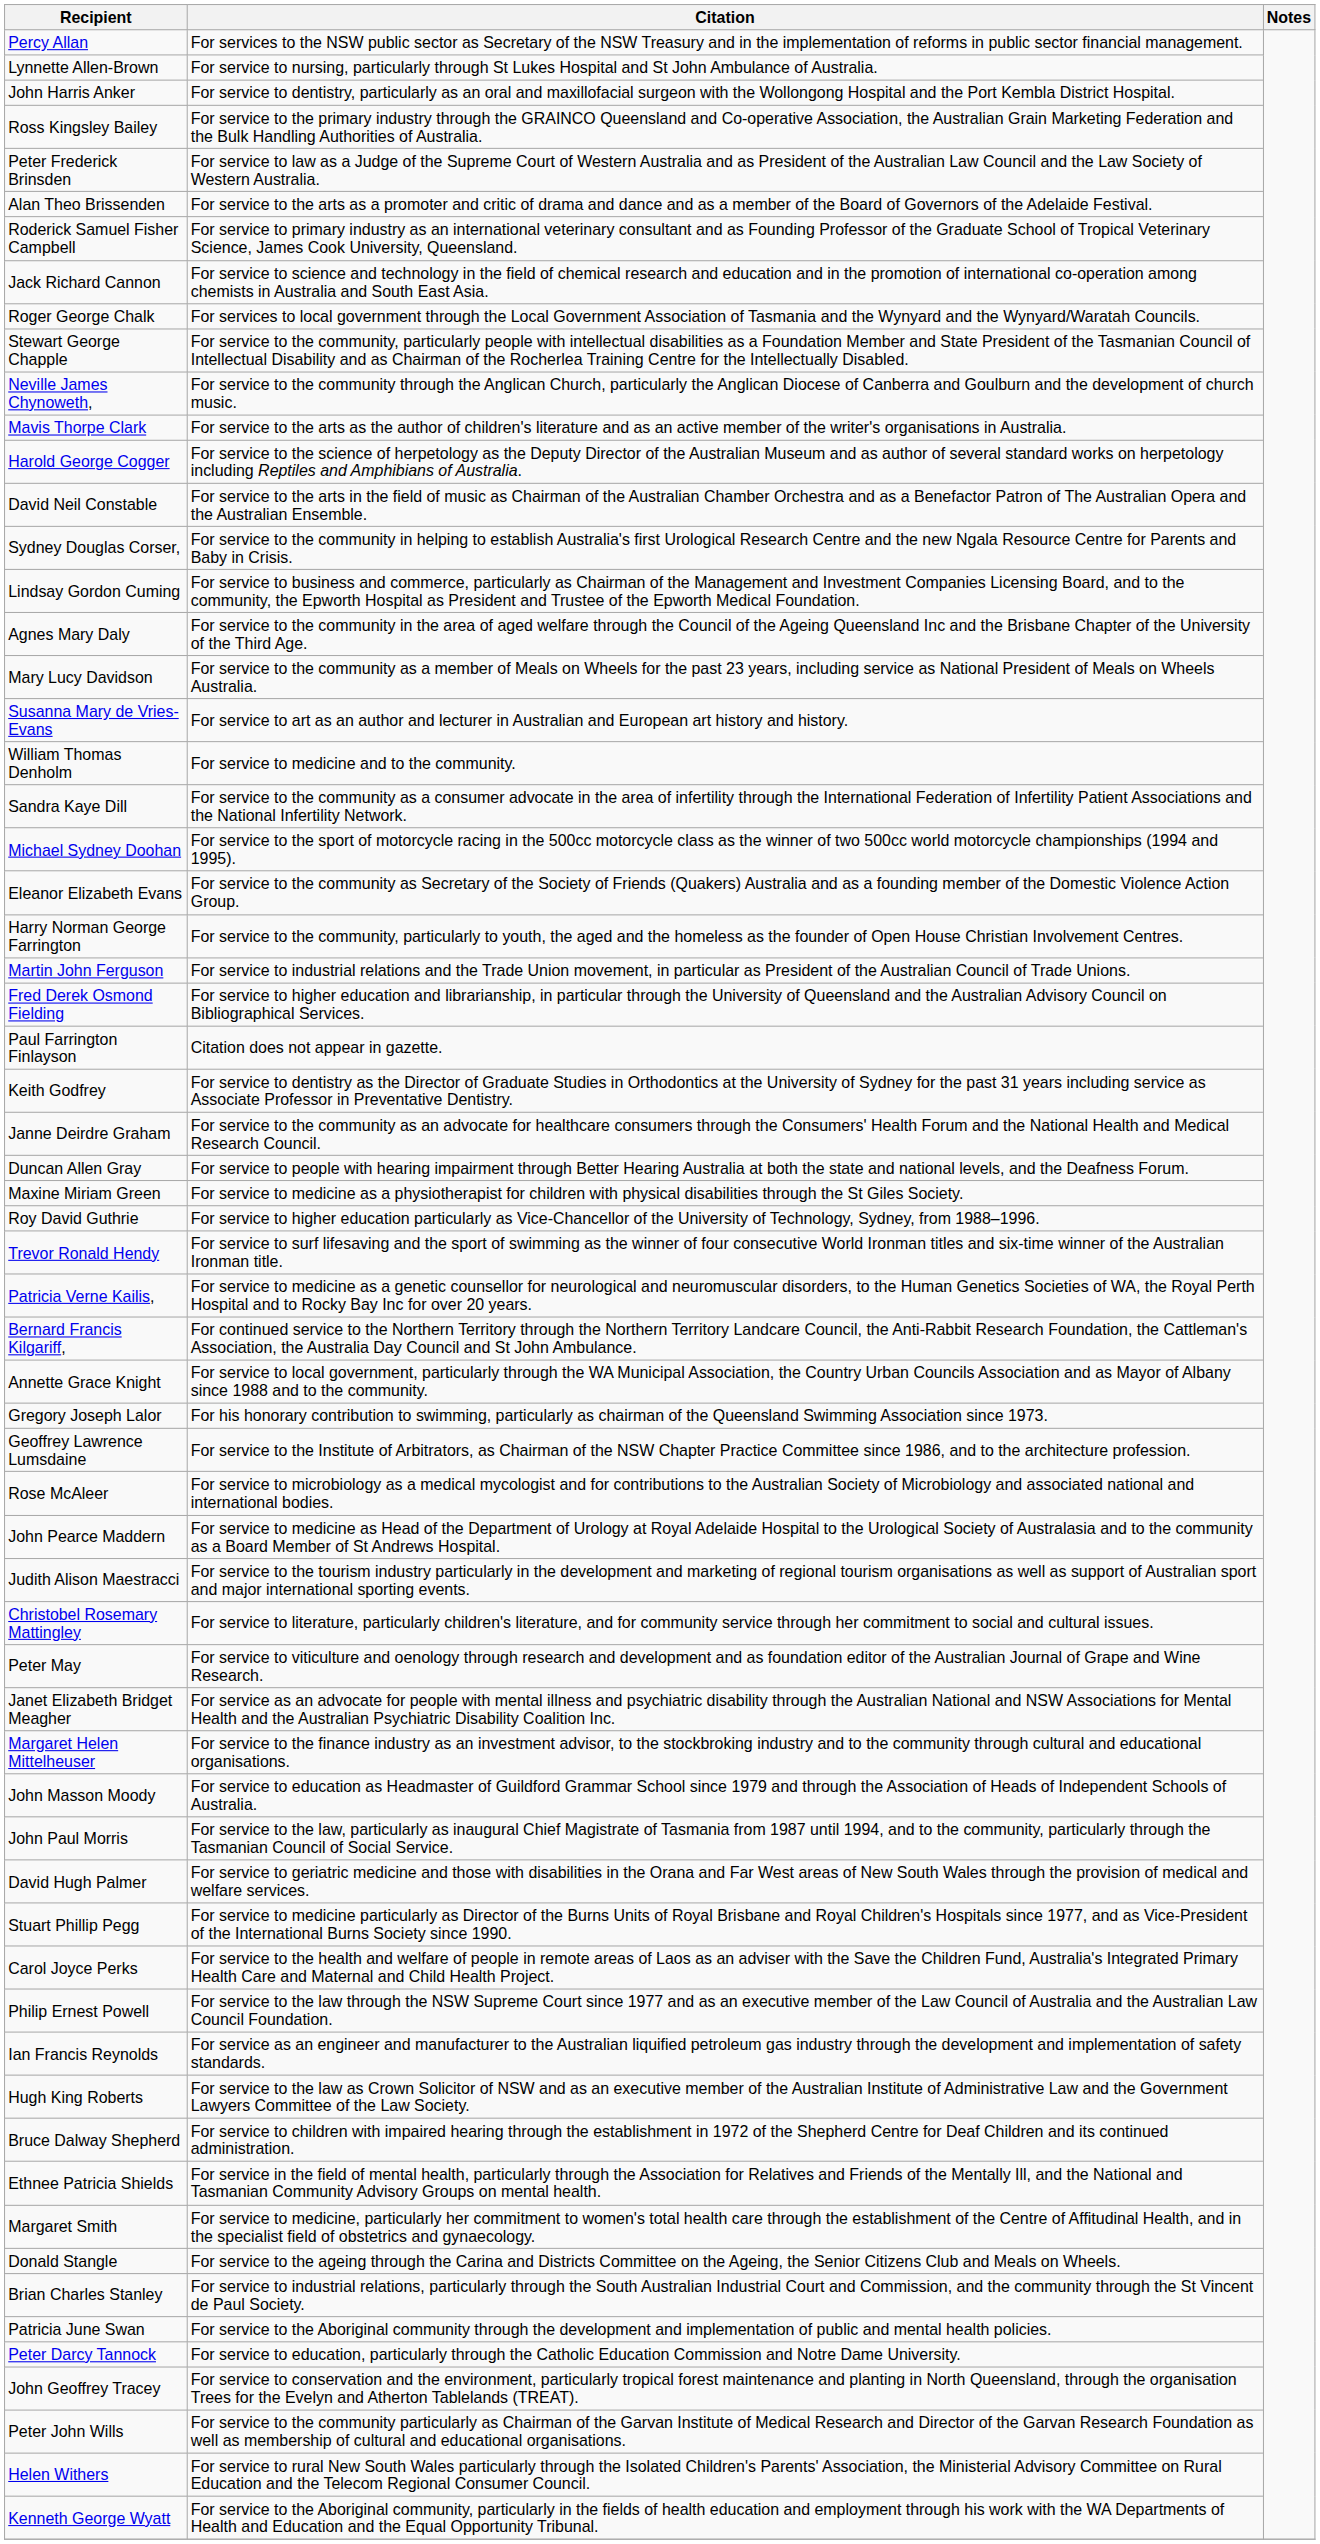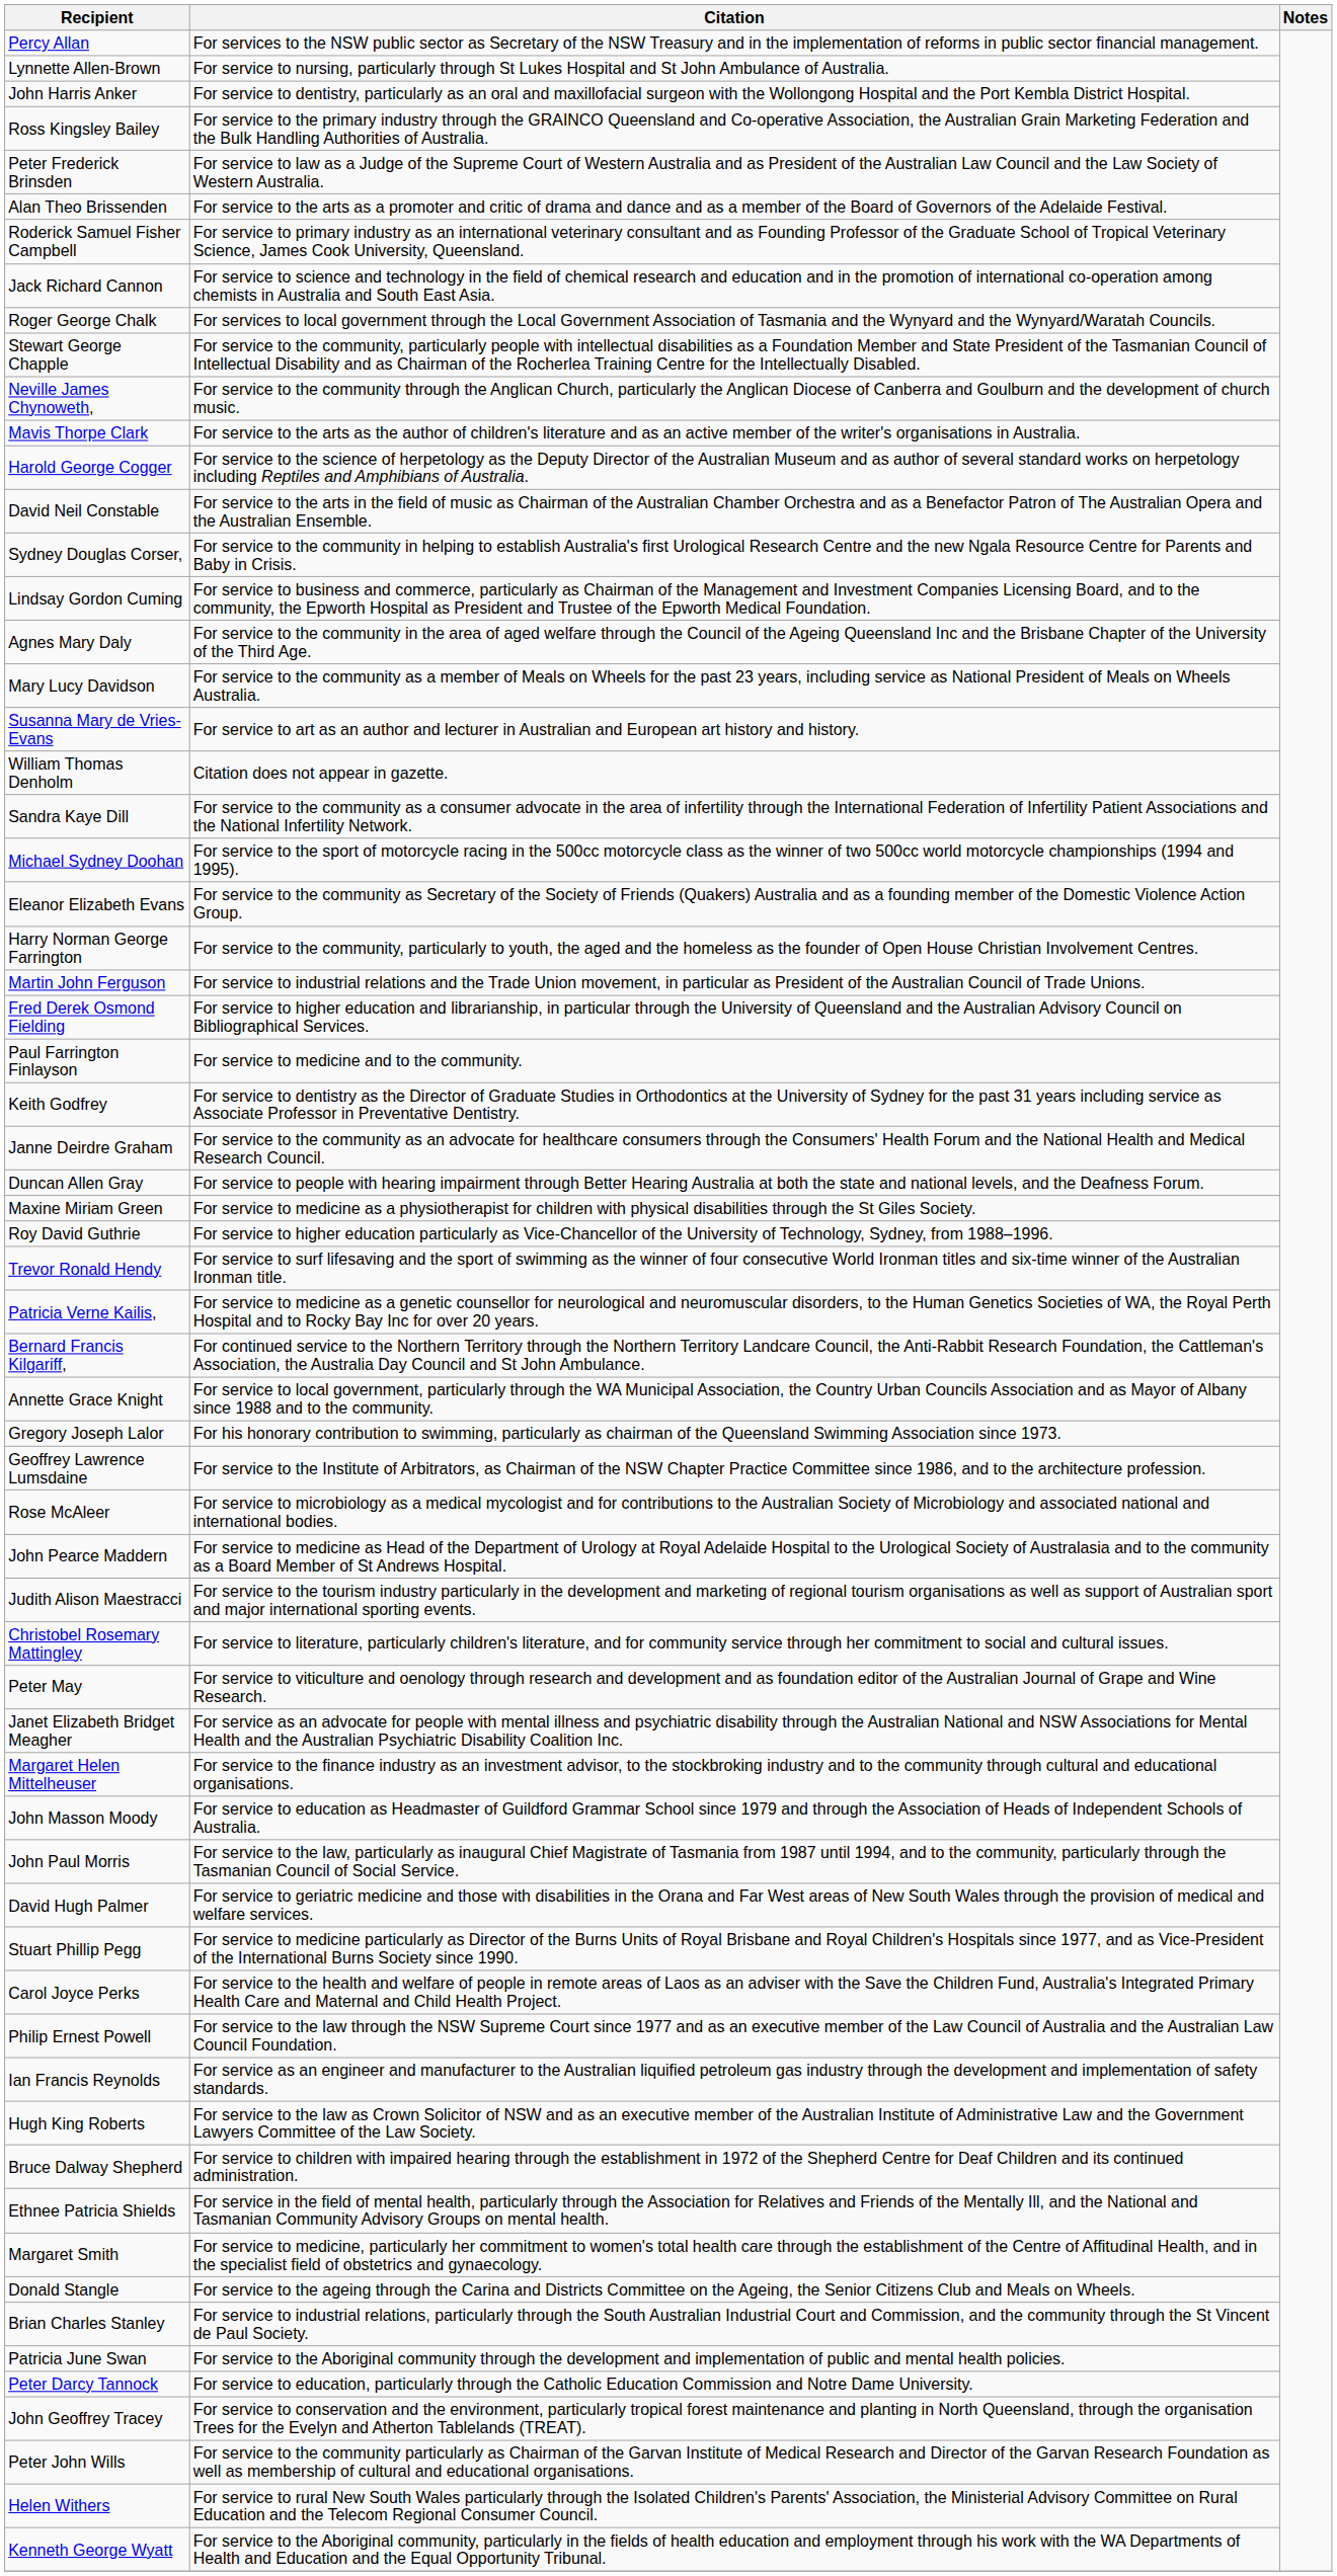 <table class="wikitable" style="font-size:95%;">
 <tr>
 <th>Recipient</th>
 <th>Citation</th>
 <th>Notes</th>
 </tr>
 <tr>
 <td><a href='#'>Percy Allan</a></td>
 <td>For services to the NSW public sector as Secretary of the NSW Treasury and in the implementation of reforms in public sector financial management.</td>
 <td rowspan=64></td>
 </tr>
 <tr>
 <td>Lynnette Allen-Brown</td>
 <td>For service to nursing, particularly through St Lukes Hospital and St John Ambulance of Australia.</td>
 </tr>
 <tr>
 <td> John Harris Anker</td>
 <td>For service to dentistry, particularly as an oral and maxillofacial surgeon with the Wollongong Hospital and the Port Kembla District Hospital.</td>
 </tr>
 <tr>
 <td>Ross Kingsley Bailey</td>
 <td>For service to the primary industry through the GRAINCO Queensland and Co-operative Association, the Australian Grain Marketing Federation and the Bulk Handling Authorities of Australia.</td>
 </tr>
 <tr>
 <td> Peter Frederick Brinsden</td>
 <td>For service to law as a Judge of the Supreme Court of Western Australia and as President of the Australian Law Council and the Law Society of Western Australia.</td>
 </tr>
 <tr>
 <td> Alan Theo Brissenden</td>
 <td>For service to the arts as a promoter and critic of drama and dance and as a member of the Board of Governors of the Adelaide Festival.</td>
 </tr>
 <tr>
 <td> Roderick Samuel Fisher Campbell</td>
 <td>For service to primary industry as an international veterinary consultant and as Founding Professor of the Graduate School of Tropical Veterinary Science, James Cook University, Queensland.</td>
 </tr>
 <tr>
 <td> Jack Richard Cannon</td>
 <td>For service to science and technology in the field of chemical research and education and in the promotion of international co-operation among chemists in Australia and South East Asia.</td>
 </tr>
 <tr>
 <td> Roger George Chalk</td>
 <td>For services to local government through the Local Government Association of Tasmania and the Wynyard and the Wynyard/Waratah Councils.</td>
 </tr>
 <tr>
 <td>Stewart George Chapple</td>
 <td>For service to the community, particularly people with intellectual disabilities as a Foundation Member and State President of the Tasmanian Council of Intellectual Disability and as Chairman of the Rocherlea Training Centre for the Intellectually Disabled.</td>
 </tr>
 <tr>
 <td> <a href='#'>Neville James Chynoweth</a>, </td>
 <td>For service to the community through the Anglican Church, particularly the Anglican Diocese of Canberra and Goulburn and the development of church music.</td>
 </tr>
 <tr>
 <td><a href='#'>Mavis Thorpe Clark</a></td>
 <td>For service to the arts as the author of children's literature and as an active member of the writer's organisations in Australia.</td>
 </tr>
 <tr>
 <td> <a href='#'>Harold George Cogger</a></td>
 <td>For service to the science of herpetology as the Deputy Director of the Australian Museum and as author of several standard works on herpetology including <em>Reptiles and Amphibians of Australia</em>.</td>
 </tr>
 <tr>
 <td>David Neil Constable</td>
 <td>For service to the arts in the field of music as Chairman of the Australian Chamber Orchestra and as a Benefactor Patron of The Australian Opera and the Australian Ensemble.</td>
 </tr>
 <tr>
 <td>Sydney Douglas Corser, </td>
 <td>For service to the community in helping to establish Australia's first Urological Research Centre and the new Ngala Resource Centre for Parents and Baby in Crisis.</td>
 </tr>
 <tr>
 <td>Lindsay Gordon Cuming</td>
 <td>For service to business and commerce, particularly as Chairman of the Management and Investment Companies Licensing Board, and to the community, the Epworth Hospital as President and Trustee of the Epworth Medical Foundation.</td>
 </tr>
 <tr>
 <td> Agnes Mary Daly</td>
 <td>For service to the community in the area of aged welfare through the Council of the Ageing Queensland Inc and the Brisbane Chapter of the University of the Third Age.</td>
 </tr>
 <tr>
 <td>Mary Lucy Davidson</td>
 <td>For service to the community as a member of Meals on Wheels for the past 23 years, including service as National President of Meals on Wheels Australia.</td>
 </tr>
 <tr>
 <td><a href='#'>Susanna Mary de Vries-Evans</a></td>
 <td>For service to art as an author and lecturer in Australian and European art history and history.</td>
 </tr>
 <tr>
 <td> William Thomas Denholm</td>
-<td>For service to medicine and to the community.</td>
+<td>Citation does not appear in gazette.</td>
 </tr>
 <tr>
 <td>Sandra Kaye Dill</td>
 <td>For service to the community as a consumer advocate in the area of infertility through the International Federation of Infertility Patient Associations and the National Infertility Network.</td>
 </tr>
 <tr>
 <td><a href='#'>Michael Sydney Doohan</a></td>
 <td>For service to the sport of motorcycle racing in the 500cc motorcycle class as the winner of two 500cc world motorcycle championships (1994 and 1995).</td>
 </tr>
 <tr>
 <td>Eleanor Elizabeth Evans</td>
 <td>For service to the community as Secretary of the Society of Friends (Quakers) Australia and as a founding member of the Domestic Violence Action Group.</td>
 </tr>
 <tr>
 <td>Harry Norman George Farrington</td>
 <td>For service to the community, particularly to youth, the aged and the homeless as the founder of Open House Christian Involvement Centres.</td>
 </tr>
 <tr>
 <td><a href='#'>Martin John Ferguson</a></td>
 <td>For service to industrial relations and the Trade Union movement, in particular as President of the Australian Council of Trade Unions.</td>
 </tr>
 <tr>
 <td><a href='#'>Fred Derek Osmond Fielding</a></td>
 <td>For service to higher education and librarianship, in particular through the University of Queensland and the Australian Advisory Council on Bibliographical Services.</td>
 </tr>
 <tr>
 <td> Paul Farrington Finlayson</td>
-<td>Citation does not appear in gazette.</td>
+<td>For service to medicine and to the community.</td>
 </tr>
 <tr>
 <td> Keith Godfrey</td>
 <td>For service to dentistry as the Director of Graduate Studies in Orthodontics at the University of Sydney for the past 31 years including service as Associate Professor in Preventative Dentistry.</td>
 </tr>
 <tr>
 <td>Janne Deirdre Graham</td>
 <td>For service to the community as an advocate for healthcare consumers through the Consumers' Health Forum and the National Health and Medical Research Council.</td>
 </tr>
 <tr>
 <td>Duncan Allen Gray</td>
 <td>For service to people with hearing impairment through Better Hearing Australia at both the state and national levels, and the Deafness Forum.</td>
 </tr>
 <tr>
 <td>Maxine Miriam Green</td>
 <td>For service to medicine as a physiotherapist for children with physical disabilities through the St Giles Society.</td>
 </tr>
 <tr>
 <td> Roy David Guthrie</td>
 <td>For service to higher education particularly as Vice-Chancellor of the University of Technology, Sydney, from 1988–1996.</td>
 </tr>
 <tr>
 <td><a href='#'>Trevor Ronald Hendy</a></td>
 <td>For service to surf lifesaving and the sport of swimming as the winner of four consecutive World Ironman titles and six-time winner of the Australian Ironman title.</td>
 </tr>
 <tr>
 <td> <a href='#'>Patricia Verne Kailis</a>, </td>
 <td>For service to medicine as a genetic counsellor for neurological and neuromuscular disorders, to the Human Genetics Societies of WA, the Royal Perth Hospital and to Rocky Bay Inc for over 20 years.</td>
 </tr>
 <tr>
 <td><a href='#'>Bernard Francis Kilgariff</a>, </td>
 <td>For continued service to the Northern Territory through the Northern Territory Landcare Council, the Anti-Rabbit Research Foundation, the Cattleman's Association, the Australia Day Council and St John Ambulance.</td>
 </tr>
 <tr>
 <td>Annette Grace Knight</td>
 <td>For service to local government, particularly through the WA Municipal Association, the Country Urban Councils Association and as Mayor of Albany since 1988 and to the community.</td>
 </tr>
 <tr>
 <td>Gregory Joseph Lalor</td>
 <td>For his honorary contribution to swimming, particularly as chairman of the Queensland Swimming Association since 1973.</td>
 </tr>
 <tr>
 <td>Geoffrey Lawrence Lumsdaine</td>
 <td>For service to the Institute of Arbitrators, as Chairman of the NSW Chapter Practice Committee since 1986, and to the architecture profession.</td>
 </tr>
 <tr>
 <td>Rose McAleer</td>
 <td>For service to microbiology as a medical mycologist and for contributions to the Australian Society of Microbiology and associated national and international bodies.</td>
 </tr>
 <tr>
 <td>John Pearce Maddern</td>
 <td>For service to medicine as Head of the Department of Urology at Royal Adelaide Hospital to the Urological Society of Australasia and to the community as a Board Member of St Andrews Hospital.</td>
 </tr>
 <tr>
 <td>Judith Alison Maestracci</td>
 <td>For service to the tourism industry particularly in the development and marketing of regional tourism organisations as well as support of Australian sport and major international sporting events.</td>
 </tr>
 <tr>
 <td><a href='#'>Christobel Rosemary Mattingley</a></td>
 <td>For service to literature, particularly children's literature, and for community service through her commitment to social and cultural issues.</td>
 </tr>
 <tr>
 <td> Peter May</td>
 <td>For service to viticulture and oenology through research and development and as foundation editor of the Australian Journal of Grape and Wine Research.</td>
 </tr>
 <tr>
 <td>Janet Elizabeth Bridget Meagher</td>
 <td>For service as an advocate for people with mental illness and psychiatric disability through the Australian National and NSW Associations for Mental Health and the Australian Psychiatric Disability Coalition Inc.</td>
 </tr>
 <tr>
 <td><a href='#'>Margaret Helen Mittelheuser</a></td>
 <td>For service to the finance industry as an investment advisor, to the stockbroking industry and to the community through cultural and educational organisations.</td>
 </tr>
 <tr>
 <td>John Masson Moody</td>
 <td>For service to education as Headmaster of Guildford Grammar School since 1979 and through the Association of Heads of Independent Schools of Australia.</td>
 </tr>
 <tr>
 <td>John Paul Morris</td>
 <td>For service to the law, particularly as inaugural Chief Magistrate of Tasmania from 1987 until 1994, and to the community, particularly through the Tasmanian Council of Social Service.</td>
 </tr>
 <tr>
 <td> David Hugh Palmer</td>
 <td>For service to geriatric medicine and those with disabilities in the Orana and Far West areas of New South Wales through the provision of medical and welfare services.</td>
 </tr>
 <tr>
 <td> Stuart Phillip Pegg</td>
 <td>For service to medicine particularly as Director of the Burns Units of Royal Brisbane and Royal Children's Hospitals since 1977, and as Vice-President of the International Burns Society since 1990.</td>
 </tr>
 <tr>
 <td>Carol Joyce Perks</td>
 <td>For service to the health and welfare of people in remote areas of Laos as an adviser with the Save the Children Fund, Australia's Integrated Primary Health Care and Maternal and Child Health Project.</td>
 </tr>
 <tr>
 <td> Philip Ernest Powell</td>
 <td>For service to the law through the NSW Supreme Court since 1977 and as an executive member of the Law Council of Australia and the Australian Law Council Foundation.</td>
 </tr>
 <tr>
 <td>Ian Francis Reynolds</td>
 <td>For service as an engineer and manufacturer to the Australian liquified petroleum gas industry through the development and implementation of safety standards.</td>
 </tr>
 <tr>
 <td>Hugh King Roberts</td>
 <td>For service to the law as Crown Solicitor of NSW and as an executive member of the Australian Institute of Administrative Law and the Government Lawyers Committee of the Law Society.</td>
 </tr>
 <tr>
 <td> Bruce Dalway Shepherd</td>
 <td>For service to children with impaired hearing through the establishment in 1972 of the Shepherd Centre for Deaf Children and its continued administration.</td>
 </tr>
 <tr>
 <td>Ethnee Patricia Shields</td>
 <td>For service in the field of mental health, particularly through the Association for Relatives and Friends of the Mentally Ill, and the National and Tasmanian Community Advisory Groups on mental health.</td>
 </tr>
 <tr>
 <td> Margaret Smith</td>
 <td>For service to medicine, particularly her commitment to women's total health care through the establishment of the Centre of Affitudinal Health, and in the specialist field of obstetrics and gynaecology.</td>
 </tr>
 <tr>
 <td>Donald Stangle</td>
 <td>For service to the ageing through the Carina and Districts Committee on the Ageing, the Senior Citizens Club and Meals on Wheels.</td>
 </tr>
 <tr>
 <td>Brian Charles Stanley</td>
 <td>For service to industrial relations, particularly through the South Australian Industrial Court and Commission, and the community through the St Vincent de Paul Society.</td>
 </tr>
 <tr>
 <td>Patricia June Swan</td>
 <td>For service to the Aboriginal community through the development and implementation of public and mental health policies.</td>
 </tr>
 <tr>
 <td> <a href='#'>Peter Darcy Tannock</a></td>
 <td>For service to education, particularly through the Catholic Education Commission and Notre Dame University.</td>
 </tr>
 <tr>
 <td>John Geoffrey Tracey</td>
 <td>For service to conservation and the environment, particularly tropical forest maintenance and planting in North Queensland, through the organisation Trees for the Evelyn and Atherton Tablelands (TREAT).</td>
 </tr>
 <tr>
 <td>Peter John Wills</td>
 <td>For service to the community particularly as Chairman of the Garvan Institute of Medical Research and Director of the Garvan Research Foundation as well as membership of cultural and educational organisations.</td>
 </tr>
 <tr>
 <td><a href='#'>Helen Withers</a></td>
 <td>For service to rural New South Wales particularly through the Isolated Children's Parents' Association, the Ministerial Advisory Committee on Rural Education and the Telecom Regional Consumer Council.</td>
 </tr>
 <tr>
 <td><a href='#'>Kenneth George Wyatt</a></td>
 <td>For service to the Aboriginal community, particularly in the fields of health education and employment through his work with the WA Departments of Health and Education and the Equal Opportunity Tribunal.</td>
 </tr>
 <tr>
 </tr>
 </table>
